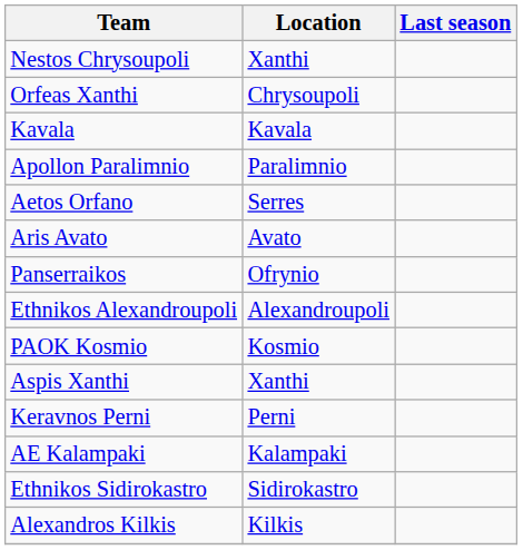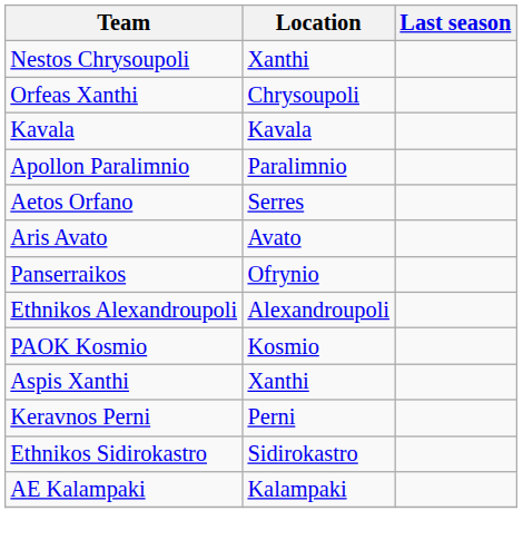 <table class="wikitable sortable">
 <tr>
 <th>Team</th>
 <th>Location</th>
 <th><a href='#'>Last season</a></th>
 </tr>
 <tr>
 <td><a href='#'>Nestos Chrysoupoli</a></td>
 <td><a href='#'>Xanthi</a></td>
 <td></td>
 </tr>
 <tr>
 <td><a href='#'>Orfeas Xanthi</a></td>
 <td><a href='#'>Chrysoupoli</a></td>
 <td></td>
 </tr>
 <tr>
 <td><a href='#'>Kavala</a></td>
 <td><a href='#'>Kavala</a></td>
 <td></td>
 </tr>
 <tr>
 <td><a href='#'>Apollon Paralimnio</a></td>
 <td><a href='#'>Paralimnio</a></td>
 <td></td>
 </tr>
 <tr>
 <td><a href='#'>Aetos Orfano</a></td>
 <td><a href='#'>Serres</a></td>
 <td></td>
 </tr>
 <tr>
 <td><a href='#'>Aris Avato</a></td>
 <td><a href='#'>Avato</a></td>
 <td></td>
 </tr>
 <tr>
 <td><a href='#'>Panserraikos</a></td>
 <td><a href='#'>Ofrynio</a></td>
 <td></td>
 </tr>
 <tr>
 <td><a href='#'>Ethnikos Alexandroupoli</a></td>
 <td><a href='#'>Alexandroupoli</a></td>
 <td></td>
 </tr>
 <tr>
 <td><a href='#'>PAOK Kosmio</a></td>
 <td><a href='#'>Kosmio</a></td>
 <td></td>
 </tr>
 <tr>
 <td><a href='#'>Aspis Xanthi</a></td>
 <td><a href='#'>Xanthi</a></td>
 <td></td>
 </tr>
 <tr>
 <td><a href='#'>Keravnos Perni</a></td>
 <td><a href='#'>Perni</a></td>
 <td></td>
 </tr>
 <tr>
+<td><a href='#'>Ethnikos Sidirokastro</a></td>
+<td><a href='#'>Sidirokastro</a></td>
+<td></td>
+</tr>
+<tr>
 <td><a href='#'>AE Kalampaki</a></td>
 <td><a href='#'>Kalampaki</a></td>
 <td></td>
 </tr>
 <tr>
-<td><a href='#'>Ethnikos Sidirokastro</a></td>
-<td><a href='#'>Sidirokastro</a></td>
-<td></td>
-</tr>
-<tr>
-<td><a href='#'>Alexandros Kilkis</a></td>
-<td><a href='#'>Kilkis</a></td>
-<td></td>
-</tr>
-<tr>
 </tr>
 </table>
